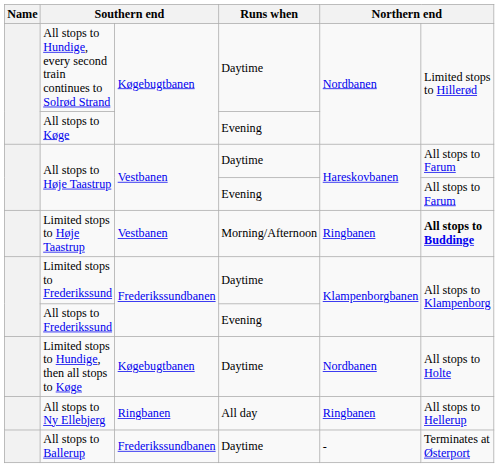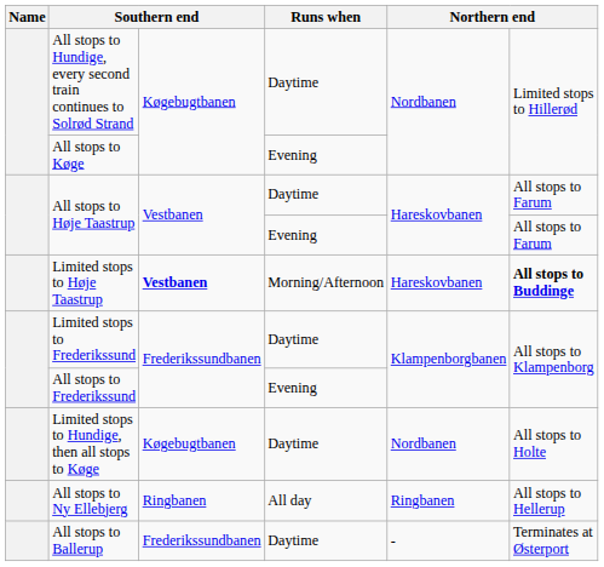 <table class="wikitable">
 <tr>
 <th>Name</th>
 <th colspan="2">Southern end</th>
 <th>Runs when</th>
 <th colspan="2">Northern end</th>
 </tr>
 <tr>
 <th rowspan="2"></th>
 <td>All stops to <a href='#'>Hundige</a>,<br>every second train continues to <a href='#'>Solrød Strand</a></td>
 <td rowspan="2"><a href='#'>Køgebugtbanen</a></td>
 <td>Daytime</td>
 <td rowspan="2"><a href='#'>Nordbanen</a></td>
 <td rowspan="2">Limited stops to <a href='#'>Hillerød</a></td>
 </tr>
 <tr>
 <td>All stops to <a href='#'>Køge</a></td>
 <td>Evening</td>
 </tr>
 <tr>
 <th rowspan="2"></th>
 <td rowspan="2">All stops to <a href='#'>Høje Taastrup</a></td>
 <td rowspan="2"><a href='#'>Vestbanen</a></td>
 <td>Daytime</td>
 <td rowspan="2"><a href='#'>Hareskovbanen</a></td>
 <td>All stops to <a href='#'>Farum</a></td>
 </tr>
 <tr>
 <td>Evening</td>
 <td>All stops to <a href='#'>Farum</a></td>
 </tr>
 <tr>
 <th></th>
 <td>Limited stops to <a href='#'>Høje Taastrup</a></td>
-<td><a href='#'>Vestbanen</a></td>
+<td><strong><a href='#'>Vestbanen</a></strong></td>
 <td>Morning/Afternoon</td>
-<td><a href='#'>Ringbanen</a></td>
+<td><a href='#'>Hareskovbanen</a></td>
 <td><strong>All stops to <a href='#'>Buddinge</a></strong></td>
 </tr>
 <tr>
 <th rowspan="2"></th>
 <td>Limited stops to <a href='#'>Frederikssund</a></td>
 <td rowspan="2"><a href='#'>Frederikssundbanen</a></td>
 <td>Daytime</td>
 <td rowspan="2"><a href='#'>Klampenborgbanen</a></td>
 <td rowspan="2">All stops to <a href='#'>Klampenborg</a></td>
 </tr>
 <tr>
 <td>All stops to <a href='#'>Frederikssund</a></td>
 <td>Evening</td>
 </tr>
 <tr>
 <th></th>
 <td>Limited stops to <a href='#'>Hundige</a>, then all stops to <a href='#'>Køge</a></td>
 <td><a href='#'>Køgebugtbanen</a></td>
 <td>Daytime</td>
 <td><a href='#'>Nordbanen</a></td>
 <td>All stops to <a href='#'>Holte</a></td>
 </tr>
 <tr>
 <th></th>
 <td>All stops to <a href='#'>Ny Ellebjerg</a></td>
 <td><a href='#'>Ringbanen</a></td>
 <td>All day</td>
 <td><a href='#'>Ringbanen</a></td>
 <td>All stops to <a href='#'>Hellerup</a></td>
 </tr>
 <tr>
 <th></th>
 <td>All stops to <a href='#'>Ballerup</a></td>
 <td><a href='#'>Frederikssundbanen</a></td>
 <td>Daytime</td>
 <td>-</td>
 <td>Terminates at <a href='#'>Østerport</a></td>
 </tr>
 </table>
